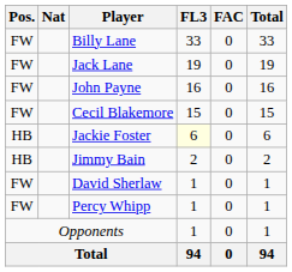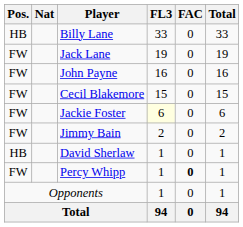 <table class="wikitable"  style="text-align:center; border:1px #aaa solid;">
 <tr>
 <th>Pos.</th>
 <th>Nat</th>
 <th>Player</th>
 <th>FL3</th>
 <th>FAC</th>
 <th>Total</th>
 </tr>
 <tr>
-<td>FW</td>
+<td>HB</td>
 <td></td>
 <td style="text-align:left;"><a href='#'>Billy Lane</a></td>
 <td>33</td>
 <td>0</td>
 <td>33</td>
 </tr>
 <tr>
 <td>FW</td>
 <td></td>
 <td style="text-align:left;"><a href='#'>Jack Lane</a></td>
 <td>19</td>
 <td>0</td>
 <td>19</td>
 </tr>
 <tr>
 <td>FW</td>
 <td></td>
 <td style="text-align:left;"><a href='#'>John Payne</a></td>
 <td>16</td>
 <td>0</td>
 <td>16</td>
 </tr>
 <tr>
 <td>FW</td>
 <td></td>
 <td style="text-align:left;"><a href='#'>Cecil Blakemore</a></td>
 <td>15</td>
 <td>0</td>
 <td>15</td>
 </tr>
 <tr>
-<td>HB</td>
+<td>FW</td>
 <td></td>
 <td style="text-align:left;"><a href='#'>Jackie Foster</a></td>
 <td style="background: lightyellow;">6</td>
 <td>0</td>
 <td>6</td>
 </tr>
 <tr>
-<td>HB</td>
+<td>FW</td>
 <td></td>
 <td style="text-align:left;"><a href='#'>Jimmy Bain</a></td>
 <td>2</td>
 <td>0</td>
 <td>2</td>
 </tr>
 <tr>
-<td>FW</td>
+<td>HB</td>
 <td></td>
 <td style="text-align:left;"><a href='#'>David Sherlaw</a></td>
 <td>1</td>
 <td>0</td>
 <td>1</td>
 </tr>
 <tr>
 <td>FW</td>
 <td></td>
 <td style="text-align:left;"><a href='#'>Percy Whipp</a></td>
 <td>1</td>
-<td>0</td>
+<td><strong>0</strong></td>
 <td>1</td>
 </tr>
 <tr>
 <td colspan="3"><em>Opponents</em></td>
 <td>1</td>
 <td>0</td>
 <td>1</td>
 </tr>
 <tr>
 <th colspan="3">Total</th>
 <th>94</th>
 <th>0</th>
 <th>94</th>
 </tr>
 </table>
